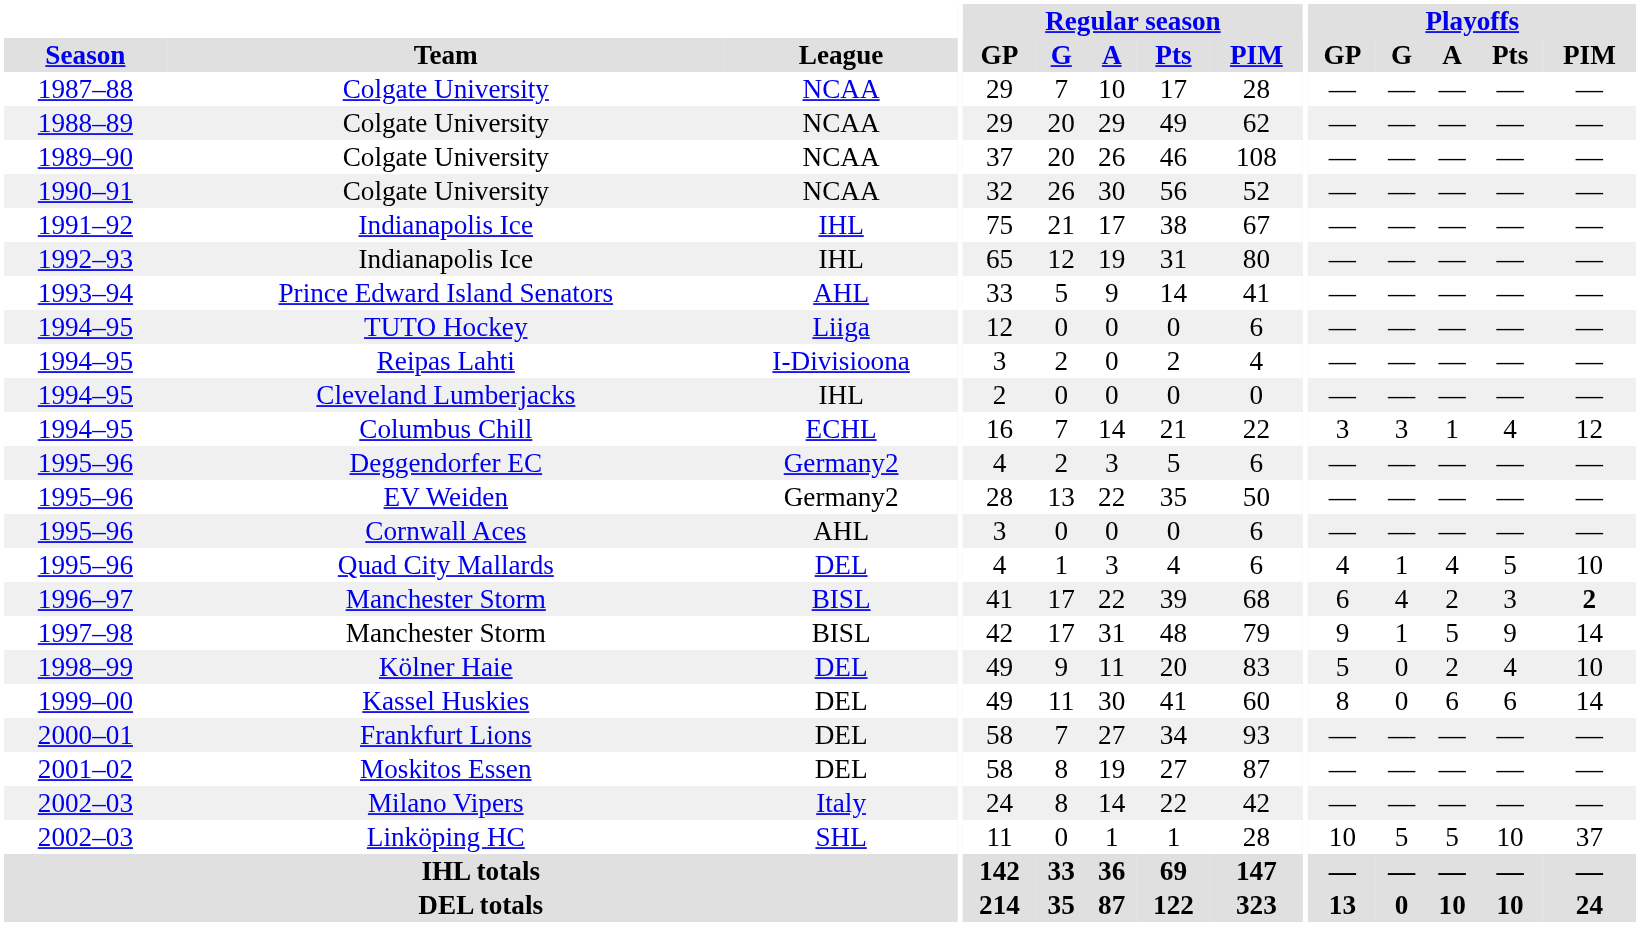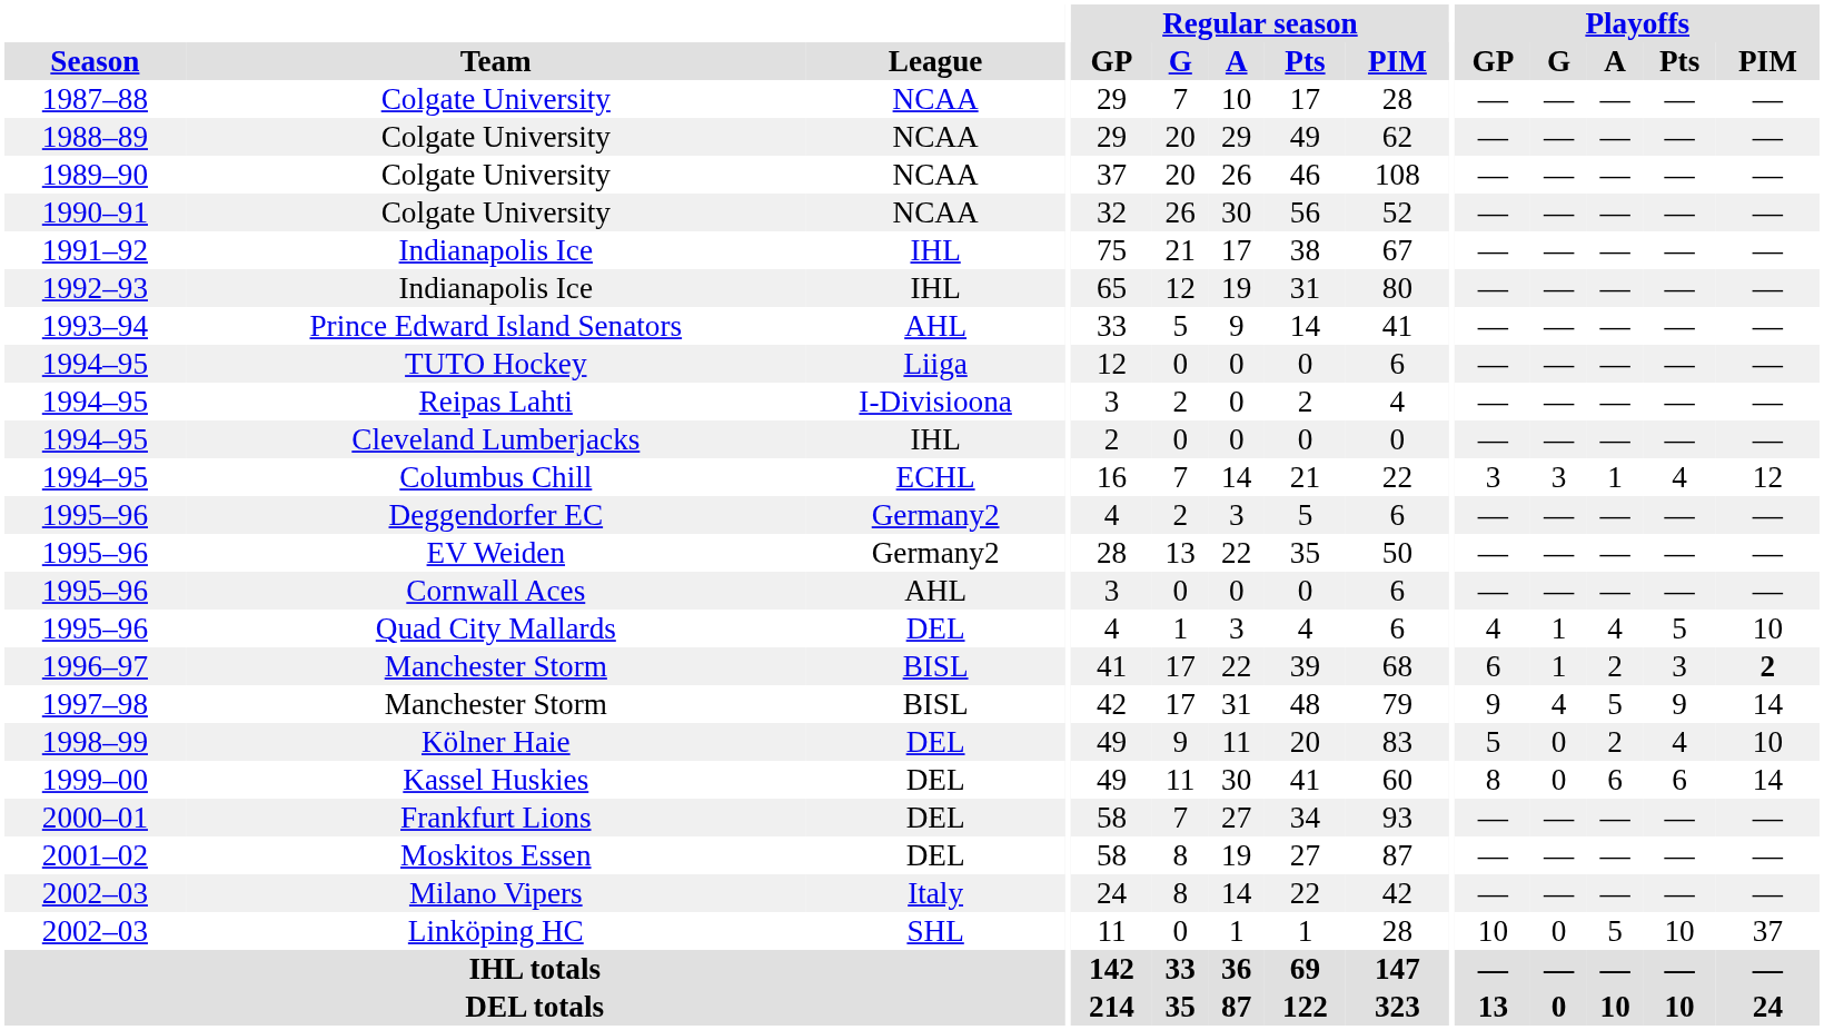 <table border="0" cellpadding="1" cellspacing="0" style="text-align:center; width:60em">
 <tr bgcolor="#e0e0e0">
 <th colspan="3" bgcolor="#ffffff"></th>
 <th rowspan="99" bgcolor="#ffffff"></th>
 <th colspan="5"><a href='#'>Regular season</a></th>
 <th rowspan="99" bgcolor="#ffffff"></th>
 <th colspan="5"><a href='#'>Playoffs</a></th>
 </tr>
 <tr bgcolor="#e0e0e0">
 <th><a href='#'>Season</a></th>
 <th>Team</th>
 <th>League</th>
 <th>GP</th>
 <th><a href='#'>G</a></th>
 <th><a href='#'>A</a></th>
 <th><a href='#'>Pts</a></th>
 <th><a href='#'>PIM</a></th>
 <th>GP</th>
 <th>G</th>
 <th>A</th>
 <th>Pts</th>
 <th>PIM</th>
 </tr>
 <tr>
 <td><a href='#'>1987–88</a></td>
 <td><a href='#'>Colgate University</a></td>
 <td><a href='#'>NCAA</a></td>
 <td>29</td>
 <td>7</td>
 <td>10</td>
 <td>17</td>
 <td>28</td>
 <td>—</td>
 <td>—</td>
 <td>—</td>
 <td>—</td>
 <td>—</td>
 </tr>
 <tr bgcolor="#f0f0f0">
 <td><a href='#'>1988–89</a></td>
 <td>Colgate University</td>
 <td>NCAA</td>
 <td>29</td>
 <td>20</td>
 <td>29</td>
 <td>49</td>
 <td>62</td>
 <td>—</td>
 <td>—</td>
 <td>—</td>
 <td>—</td>
 <td>—</td>
 </tr>
 <tr>
 <td><a href='#'>1989–90</a></td>
 <td>Colgate University</td>
 <td>NCAA</td>
 <td>37</td>
 <td>20</td>
 <td>26</td>
 <td>46</td>
 <td>108</td>
 <td>—</td>
 <td>—</td>
 <td>—</td>
 <td>—</td>
 <td>—</td>
 </tr>
 <tr bgcolor="#f0f0f0">
 <td><a href='#'>1990–91</a></td>
 <td>Colgate University</td>
 <td>NCAA</td>
 <td>32</td>
 <td>26</td>
 <td>30</td>
 <td>56</td>
 <td>52</td>
 <td>—</td>
 <td>—</td>
 <td>—</td>
 <td>—</td>
 <td>—</td>
 </tr>
 <tr>
 <td><a href='#'>1991–92</a></td>
 <td><a href='#'>Indianapolis Ice</a></td>
 <td><a href='#'>IHL</a></td>
 <td>75</td>
 <td>21</td>
 <td>17</td>
 <td>38</td>
 <td>67</td>
 <td>—</td>
 <td>—</td>
 <td>—</td>
 <td>—</td>
 <td>—</td>
 </tr>
 <tr bgcolor="#f0f0f0">
 <td><a href='#'>1992–93</a></td>
 <td>Indianapolis Ice</td>
 <td>IHL</td>
 <td>65</td>
 <td>12</td>
 <td>19</td>
 <td>31</td>
 <td>80</td>
 <td>—</td>
 <td>—</td>
 <td>—</td>
 <td>—</td>
 <td>—</td>
 </tr>
 <tr>
 <td><a href='#'>1993–94</a></td>
 <td><a href='#'>Prince Edward Island Senators</a></td>
 <td><a href='#'>AHL</a></td>
 <td>33</td>
 <td>5</td>
 <td>9</td>
 <td>14</td>
 <td>41</td>
 <td>—</td>
 <td>—</td>
 <td>—</td>
 <td>—</td>
 <td>—</td>
 </tr>
 <tr bgcolor="#f0f0f0">
 <td><a href='#'>1994–95</a></td>
 <td><a href='#'>TUTO Hockey</a></td>
 <td><a href='#'>Liiga</a></td>
 <td>12</td>
 <td>0</td>
 <td>0</td>
 <td>0</td>
 <td>6</td>
 <td>—</td>
 <td>—</td>
 <td>—</td>
 <td>—</td>
 <td>—</td>
 </tr>
 <tr>
 <td><a href='#'>1994–95</a></td>
 <td><a href='#'>Reipas Lahti</a></td>
 <td><a href='#'>I-Divisioona</a></td>
 <td>3</td>
 <td>2</td>
 <td>0</td>
 <td>2</td>
 <td>4</td>
 <td>—</td>
 <td>—</td>
 <td>—</td>
 <td>—</td>
 <td>—</td>
 </tr>
 <tr bgcolor="#f0f0f0">
 <td><a href='#'>1994–95</a></td>
 <td><a href='#'>Cleveland Lumberjacks</a></td>
 <td>IHL</td>
 <td>2</td>
 <td>0</td>
 <td>0</td>
 <td>0</td>
 <td>0</td>
 <td>—</td>
 <td>—</td>
 <td>—</td>
 <td>—</td>
 <td>—</td>
 </tr>
 <tr>
 <td><a href='#'>1994–95</a></td>
 <td><a href='#'>Columbus Chill</a></td>
 <td><a href='#'>ECHL</a></td>
 <td>16</td>
 <td>7</td>
 <td>14</td>
 <td>21</td>
 <td>22</td>
 <td>3</td>
 <td>3</td>
 <td>1</td>
 <td>4</td>
 <td>12</td>
 </tr>
 <tr bgcolor="#f0f0f0">
 <td><a href='#'>1995–96</a></td>
 <td><a href='#'>Deggendorfer EC</a></td>
 <td><a href='#'>Germany2</a></td>
 <td>4</td>
 <td>2</td>
 <td>3</td>
 <td>5</td>
 <td>6</td>
 <td>—</td>
 <td>—</td>
 <td>—</td>
 <td>—</td>
 <td>—</td>
 </tr>
 <tr>
 <td><a href='#'>1995–96</a></td>
 <td><a href='#'>EV Weiden</a></td>
 <td>Germany2</td>
 <td>28</td>
 <td>13</td>
 <td>22</td>
 <td>35</td>
 <td>50</td>
 <td>—</td>
 <td>—</td>
 <td>—</td>
 <td>—</td>
 <td>—</td>
 </tr>
 <tr bgcolor="#f0f0f0">
 <td><a href='#'>1995–96</a></td>
 <td><a href='#'>Cornwall Aces</a></td>
 <td>AHL</td>
 <td>3</td>
 <td>0</td>
 <td>0</td>
 <td>0</td>
 <td>6</td>
 <td>—</td>
 <td>—</td>
 <td>—</td>
 <td>—</td>
 <td>—</td>
 </tr>
 <tr>
 <td><a href='#'>1995–96</a></td>
 <td><a href='#'>Quad City Mallards</a></td>
 <td><a href='#'>DEL</a></td>
 <td>4</td>
 <td>1</td>
 <td>3</td>
 <td>4</td>
 <td>6</td>
 <td>4</td>
 <td>1</td>
 <td>4</td>
 <td>5</td>
 <td>10</td>
 </tr>
 <tr bgcolor="#f0f0f0">
 <td><a href='#'>1996–97</a></td>
 <td><a href='#'>Manchester Storm</a></td>
 <td><a href='#'>BISL</a></td>
 <td>41</td>
 <td>17</td>
 <td>22</td>
 <td>39</td>
 <td>68</td>
 <td>6</td>
-<td>4</td>
+<td>1</td>
 <td>2</td>
 <td>3</td>
 <td><strong>2</strong></td>
 </tr>
 <tr>
 <td><a href='#'>1997–98</a></td>
 <td>Manchester Storm</td>
 <td>BISL</td>
 <td>42</td>
 <td>17</td>
 <td>31</td>
 <td>48</td>
 <td>79</td>
 <td>9</td>
-<td>1</td>
+<td>4</td>
 <td>5</td>
 <td>9</td>
 <td>14</td>
 </tr>
 <tr bgcolor="#f0f0f0">
 <td><a href='#'>1998–99</a></td>
 <td><a href='#'>Kölner Haie</a></td>
 <td><a href='#'>DEL</a></td>
 <td>49</td>
 <td>9</td>
 <td>11</td>
 <td>20</td>
 <td>83</td>
 <td>5</td>
 <td>0</td>
 <td>2</td>
 <td>4</td>
 <td>10</td>
 </tr>
 <tr>
 <td><a href='#'>1999–00</a></td>
 <td><a href='#'>Kassel Huskies</a></td>
 <td>DEL</td>
 <td>49</td>
 <td>11</td>
 <td>30</td>
 <td>41</td>
 <td>60</td>
 <td>8</td>
 <td>0</td>
 <td>6</td>
 <td>6</td>
 <td>14</td>
 </tr>
 <tr bgcolor="#f0f0f0">
 <td><a href='#'>2000–01</a></td>
 <td><a href='#'>Frankfurt Lions</a></td>
 <td>DEL</td>
 <td>58</td>
 <td>7</td>
 <td>27</td>
 <td>34</td>
 <td>93</td>
 <td>—</td>
 <td>—</td>
 <td>—</td>
 <td>—</td>
 <td>—</td>
 </tr>
 <tr>
 <td><a href='#'>2001–02</a></td>
 <td><a href='#'>Moskitos Essen</a></td>
 <td>DEL</td>
 <td>58</td>
 <td>8</td>
 <td>19</td>
 <td>27</td>
 <td>87</td>
 <td>—</td>
 <td>—</td>
 <td>—</td>
 <td>—</td>
 <td>—</td>
 </tr>
 <tr bgcolor="#f0f0f0">
 <td><a href='#'>2002–03</a></td>
 <td><a href='#'>Milano Vipers</a></td>
 <td><a href='#'>Italy</a></td>
 <td>24</td>
 <td>8</td>
 <td>14</td>
 <td>22</td>
 <td>42</td>
 <td>—</td>
 <td>—</td>
 <td>—</td>
 <td>—</td>
 <td>—</td>
 </tr>
 <tr>
 <td><a href='#'>2002–03</a></td>
 <td><a href='#'>Linköping HC</a></td>
 <td><a href='#'>SHL</a></td>
 <td>11</td>
 <td>0</td>
 <td>1</td>
 <td>1</td>
 <td>28</td>
 <td>10</td>
-<td>5</td>
+<td>0</td>
 <td>5</td>
 <td>10</td>
 <td>37</td>
 </tr>
 <tr>
 </tr>
 <tr ALIGN="center" bgcolor="#e0e0e0">
 <th colspan="3">IHL totals</th>
 <th ALIGN="center">142</th>
 <th ALIGN="center">33</th>
 <th ALIGN="center">36</th>
 <th ALIGN="center">69</th>
 <th ALIGN="center">147</th>
 <th ALIGN="center">—</th>
 <th ALIGN="center">—</th>
 <th ALIGN="center">—</th>
 <th ALIGN="center">—</th>
 <th ALIGN="center">—</th>
 </tr>
 <tr>
 </tr>
 <tr ALIGN="center" bgcolor="#e0e0e0">
 <th colspan="3">DEL totals</th>
 <th ALIGN="center">214</th>
 <th ALIGN="center">35</th>
 <th ALIGN="center">87</th>
 <th ALIGN="center">122</th>
 <th ALIGN="center">323</th>
 <th ALIGN="center">13</th>
 <th ALIGN="center">0</th>
 <th ALIGN="center">10</th>
 <th ALIGN="center">10</th>
 <th ALIGN="center">24</th>
 </tr>
 </table>
